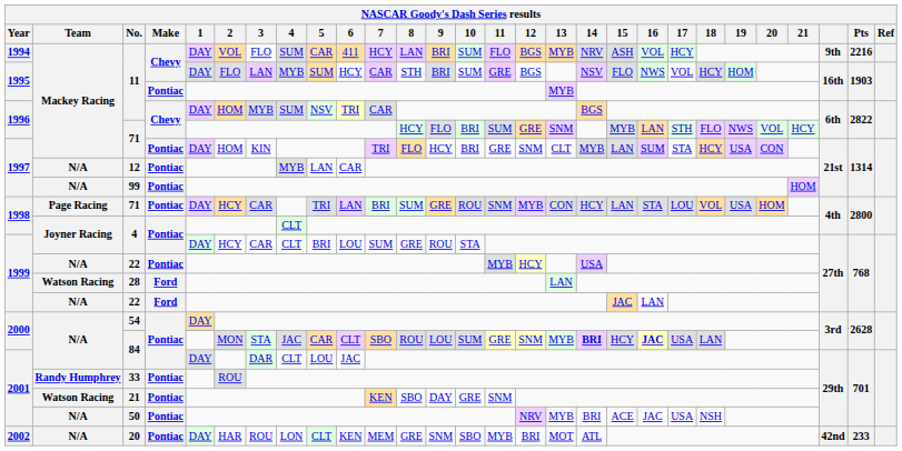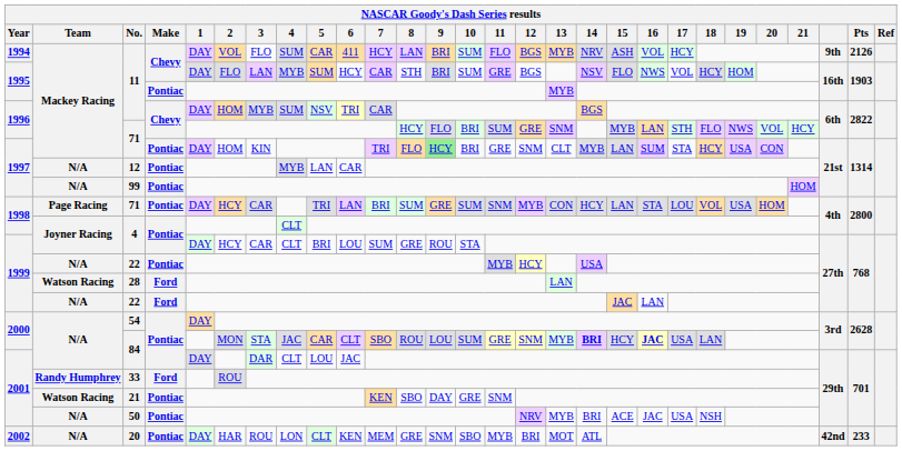 <table class="wikitable" style="text-align:center; font-size:75%">
 <tr>
 <th colspan=32><a href='#'>NASCAR Goody's Dash Series</a> results</th>
 </tr>
 <tr>
 <th>Year</th>
 <th>Team</th>
 <th>No.</th>
 <th>Make</th>
 <th>1</th>
 <th>2</th>
 <th>3</th>
 <th>4</th>
 <th>5</th>
 <th>6</th>
 <th>7</th>
 <th>8</th>
 <th>9</th>
 <th>10</th>
 <th>11</th>
 <th>12</th>
 <th>13</th>
 <th>14</th>
 <th>15</th>
 <th>16</th>
 <th>17</th>
 <th>18</th>
 <th>19</th>
 <th>20</th>
 <th>21</th>
 <th></th>
 <th>Pts</th>
 <th>Ref</th>
 </tr>
 <tr>
 <th><a href='#'>1994</a></th>
 <th rowspan=6>Mackey Racing</th>
 <th rowspan=4>11</th>
 <th rowspan=2><a href='#'>Chevy</a></th>
 <td style="background:#EFCFFF;"><a href='#'>DAY</a><br></td>
 <td style="background:#FFDF9F;"><a href='#'>VOL</a><br></td>
 <td><a href='#'>FLO</a></td>
 <td style="background:#DFDFDF;"><a href='#'>SUM</a><br></td>
 <td style="background:#FFDF9F;"><a href='#'>CAR</a><br></td>
 <td style="background:#FFDF9F;"><a href='#'>411</a><br></td>
 <td style="background:#EFCFFF;"><a href='#'>HCY</a><br></td>
 <td style="background:#EFCFFF;"><a href='#'>LAN</a><br></td>
 <td style="background:#FFDF9F;"><a href='#'>BRI</a><br></td>
 <td style="background:#DFFFDF;"><a href='#'>SUM</a><br></td>
 <td style="background:#EFCFFF;"><a href='#'>FLO</a><br></td>
 <td style="background:#FFDF9F;"><a href='#'>BGS</a><br></td>
 <td style="background:#FFDF9F;"><a href='#'>MYB</a><br></td>
 <td style="background:#DFDFDF;"><a href='#'>NRV</a><br></td>
 <td style="background:#DFDFDF;"><a href='#'>ASH</a><br></td>
 <td style="background:#DFFFDF;"><a href='#'>VOL</a><br></td>
 <td style="background:#DFFFDF;"><a href='#'>HCY</a><br></td>
 <td colspan=4></td>
 <th>9th</th>
-<th>2216</th>
+<th>2126</th>
 <th></th>
 </tr>
 <tr>
 <th rowspan=2><a href='#'>1995</a></th>
 <td style="background:#DFDFDF;"><a href='#'>DAY</a><br></td>
 <td style="background:#DFDFDF;"><a href='#'>FLO</a><br></td>
 <td style="background:#EFCFFF;"><a href='#'>LAN</a><br></td>
 <td style="background:#DFDFDF;"><a href='#'>MYB</a><br></td>
 <td style="background:#FFDF9F;"><a href='#'>SUM</a><br></td>
 <td><a href='#'>HCY</a></td>
 <td style="background:#EFCFFF;"><a href='#'>CAR</a><br></td>
 <td><a href='#'>STH</a></td>
 <td style="background:#DFDFDF;"><a href='#'>BRI</a><br></td>
 <td><a href='#'>SUM</a></td>
 <td style="background:#EFCFFF;"><a href='#'>GRE</a><br></td>
 <td><a href='#'>BGS</a></td>
 <td></td>
 <td style="background:#EFCFFF;"><a href='#'>NSV</a><br></td>
 <td style="background:#DFDFDF;"><a href='#'>FLO</a><br></td>
 <td style="background:#DFFFDF;"><a href='#'>NWS</a><br></td>
 <td><a href='#'>VOL</a></td>
 <td style="background:#DFDFDF;"><a href='#'>HCY</a><br></td>
 <td style="background:#DFFFDF;"><a href='#'>HOM</a><br></td>
 <td colspan=2></td>
 <th rowspan=2>16th</th>
 <th rowspan=2>1903</th>
 <th rowspan=2></th>
 </tr>
 <tr>
 <th><a href='#'>Pontiac</a></th>
 <td colspan=12></td>
 <td style="background:#EFCFFF;"><a href='#'>MYB</a><br></td>
 <td colspan=8></td>
 </tr>
 <tr>
 <th rowspan=2><a href='#'>1996</a></th>
 <th rowspan=2><a href='#'>Chevy</a></th>
 <td style="background:#EFCFFF;"><a href='#'>DAY</a><br></td>
 <td style="background:#FFDF9F;"><a href='#'>HOM</a><br></td>
 <td style="background:#DFDFDF;"><a href='#'>MYB</a><br></td>
 <td style="background:#DFDFDF;"><a href='#'>SUM</a><br></td>
 <td style="background:#DFFFDF;"><a href='#'>NSV</a><br></td>
 <td style="background:#FFFFBF;"><a href='#'>TRI</a><br></td>
 <td style="background:#DFDFDF;"><a href='#'>CAR</a><br></td>
 <td colspan=6></td>
 <td style="background:#FFDF9F;"><a href='#'>BGS</a><br></td>
 <td colspan=7></td>
 <th rowspan=2>6th</th>
 <th rowspan=2>2822</th>
 <th rowspan=2></th>
 </tr>
 <tr>
 <th rowspan=2>71</th>
 <td colspan=7></td>
 <td style="background:#DFFFDF;"><a href='#'>HCY</a><br></td>
 <td style="background:#DFDFDF;"><a href='#'>FLO</a><br></td>
 <td style="background:#DFFFDF;"><a href='#'>BRI</a><br></td>
 <td style="background:#DFDFDF;"><a href='#'>SUM</a><br></td>
 <td style="background:#FFDF9F;"><a href='#'>GRE</a><br></td>
 <td style="background:#EFCFFF;"><a href='#'>SNM</a><br></td>
 <td></td>
 <td style="background:#DFDFDF;"><a href='#'>MYB</a><br></td>
 <td style="background:#FFDF9F;"><a href='#'>LAN</a><br></td>
 <td style="background:#DFFFDF;"><a href='#'>STH</a><br></td>
 <td style="background:#EFCFFF;"><a href='#'>FLO</a><br></td>
 <td style="background:#EFCFFF;"><a href='#'>NWS</a><br></td>
 <td style="background:#DFFFDF;"><a href='#'>VOL</a><br></td>
 <td style="background:#DFFFDF;"><a href='#'>HCY</a><br></td>
 </tr>
 <tr>
 <th rowspan=3><a href='#'>1997</a></th>
 <th><a href='#'>Pontiac</a></th>
 <td style="background:#EFCFFF;"><a href='#'>DAY</a><br></td>
 <td><a href='#'>HOM</a></td>
 <td><a href='#'>KIN</a></td>
 <td colspan=3></td>
 <td style="background:#EFCFFF;"><a href='#'>TRI</a><br></td>
 <td style="background:#FFDF9F;"><a href='#'>FLO</a><br></td>
-<td><a href='#'>HCY</a></td>
+<td style="background: lightgreen;"><a href='#'>HCY</a></td>
 <td><a href='#'>BRI</a></td>
 <td><a href='#'>GRE</a></td>
 <td><a href='#'>SNM</a></td>
 <td><a href='#'>CLT</a></td>
 <td style="background:#DFDFDF;"><a href='#'>MYB</a><br></td>
 <td style="background:#DFDFDF;"><a href='#'>LAN</a><br></td>
 <td style="background:#EFCFFF;"><a href='#'>SUM</a><br></td>
 <td><a href='#'>STA</a></td>
 <td style="background:#FFDF9F;"><a href='#'>HCY</a><br></td>
 <td style="background:#EFCFFF;"><a href='#'>USA</a><br></td>
 <td style="background:#EFCFFF;"><a href='#'>CON</a><br></td>
 <td></td>
 <th rowspan=3>21st</th>
 <th rowspan=3>1314</th>
 <th rowspan=3></th>
 </tr>
 <tr>
 <th>N/A</th>
 <th>12</th>
 <th><a href='#'>Pontiac</a></th>
 <td colspan=3></td>
 <td style="background:#DFDFDF;"><a href='#'>MYB</a><br></td>
 <td><a href='#'>LAN</a></td>
 <td><a href='#'>CAR</a></td>
 <td colspan=15></td>
 </tr>
 <tr>
 <th>N/A</th>
 <th>99</th>
 <th><a href='#'>Pontiac</a></th>
 <td colspan=20></td>
 <td style="background:#EFCFFF;"><a href='#'>HOM</a><br></td>
 </tr>
 <tr>
 <th rowspan=2><a href='#'>1998</a></th>
 <th>Page Racing</th>
 <th>71</th>
 <th><a href='#'>Pontiac</a></th>
 <td style="background:#EFCFFF;"><a href='#'>DAY</a><br></td>
 <td style="background:#FFDF9F;"><a href='#'>HCY</a><br></td>
 <td style="background:#DFDFDF;"><a href='#'>CAR</a><br></td>
 <td></td>
 <td style="background:#DFDFDF;"><a href='#'>TRI</a><br></td>
 <td style="background:#EFCFFF;"><a href='#'>LAN</a><br></td>
 <td style="background:#DFFFDF;"><a href='#'>BRI</a><br></td>
 <td style="background:#DFFFDF;"><a href='#'>SUM</a><br></td>
 <td style="background:#FFDF9F;"><a href='#'>GRE</a><br></td>
-<td style="background:#DFDFDF;"><a href='#'>ROU</a><br></td>
+<td style="background:#DFDFDF;"><a href='#'>SUM</a><br></td>
 <td style="background:#DFDFDF;"><a href='#'>SNM</a><br></td>
 <td style="background:#EFCFFF;"><a href='#'>MYB</a><br></td>
 <td style="background:#DFDFDF;"><a href='#'>CON</a><br></td>
 <td style="background:#DFDFDF;"><a href='#'>HCY</a><br></td>
 <td style="background:#DFDFDF;"><a href='#'>LAN</a><br></td>
 <td style="background:#DFDFDF;"><a href='#'>STA</a><br></td>
 <td style="background:#DFDFDF;"><a href='#'>LOU</a><br></td>
 <td style="background:#FFDF9F;"><a href='#'>VOL</a><br></td>
 <td style="background:#DFDFDF;"><a href='#'>USA</a><br></td>
 <td style="background:#FFDF9F;"><a href='#'>HOM</a><br></td>
 <td></td>
 <th rowspan=2>4th</th>
 <th rowspan=2>2800</th>
 <th rowspan=2></th>
 </tr>
 <tr>
 <th rowspan=2>Joyner Racing</th>
 <th rowspan=2>4</th>
 <th rowspan=2><a href='#'>Pontiac</a></th>
 <td colspan=3></td>
 <td style="background:#DFFFDF;"><a href='#'>CLT</a><br></td>
 <td colspan=17></td>
 </tr>
 <tr>
 <th rowspan=4><a href='#'>1999</a></th>
 <td style="background:#DFFFDF;"><a href='#'>DAY</a><br></td>
 <td><a href='#'>HCY</a></td>
 <td><a href='#'>CAR</a></td>
 <td><a href='#'>CLT</a></td>
 <td><a href='#'>BRI</a></td>
 <td><a href='#'>LOU</a></td>
 <td><a href='#'>SUM</a></td>
 <td><a href='#'>GRE</a></td>
 <td><a href='#'>ROU</a></td>
 <td><a href='#'>STA</a></td>
 <td colspan=11></td>
 <th rowspan=4>27th</th>
 <th rowspan=4>768</th>
 <th rowspan=4></th>
 </tr>
 <tr>
 <th>N/A</th>
 <th>22</th>
 <th><a href='#'>Pontiac</a></th>
 <td colspan=10></td>
 <td style="background:#DFDFDF;"><a href='#'>MYB</a><br></td>
 <td style="background:#FFFFBF;"><a href='#'>HCY</a><br></td>
 <td></td>
 <td style="background:#EFCFFF;"><a href='#'>USA</a><br></td>
 <td colspan=7></td>
 </tr>
 <tr>
 <th>Watson Racing</th>
 <th>28</th>
 <th><a href='#'>Ford</a></th>
 <td colspan=12></td>
 <td style="background:#DFFFDF;"><a href='#'>LAN</a><br></td>
 <td colspan=8></td>
 </tr>
 <tr>
 <th>N/A</th>
 <th>22</th>
 <th><a href='#'>Ford</a></th>
 <td colspan=14></td>
 <td style="background:#FFDF9F;"><a href='#'>JAC</a><br></td>
 <td><a href='#'>LAN</a></td>
 <td colspan=5></td>
 </tr>
 <tr>
 <th rowspan=2><a href='#'>2000</a></th>
 <th rowspan=3>N/A</th>
 <th>54</th>
 <th rowspan=3><a href='#'>Pontiac</a></th>
 <td style="background:#FFDF9F;"><a href='#'>DAY</a><br></td>
 <td colspan=20></td>
 <th rowspan=2>3rd</th>
 <th rowspan=2>2628</th>
 <th rowspan=2></th>
 </tr>
 <tr>
 <th rowspan=2>84</th>
 <td></td>
 <td style="background:#DFDFDF;"><a href='#'>MON</a><br></td>
 <td style="background:#DFFFDF;"><a href='#'>STA</a><br></td>
 <td style="background:#DFDFDF;"><a href='#'>JAC</a><br></td>
 <td style="background:#FFDF9F;"><a href='#'>CAR</a><br></td>
 <td style="background:#EFCFFF;"><a href='#'>CLT</a><br></td>
 <td style="background:#FFDF9F;"><a href='#'>SBO</a><br></td>
 <td style="background:#DFDFDF;"><a href='#'>ROU</a><br></td>
 <td style="background:#DFDFDF;"><a href='#'>LOU</a><br></td>
 <td style="background:#DFDFDF;"><a href='#'>SUM</a><br></td>
 <td style="background:#FFFFBF;"><a href='#'>GRE</a><br></td>
 <td style="background:#FFFFBF;"><a href='#'>SNM</a><br></td>
 <td style="background:#DFFFDF;"><a href='#'>MYB</a><br></td>
 <td style="background:#EFCFFF;"><strong><a href='#'>BRI</a></strong><br></td>
 <td style="background:#DFDFDF;"><a href='#'>HCY</a><br></td>
 <td style="background:#FFFFBF;"><strong><a href='#'>JAC</a></strong><br></td>
 <td style="background:#DFDFDF;"><a href='#'>USA</a><br></td>
 <td style="background:#DFDFDF;"><a href='#'>LAN</a><br></td>
 <td colspan=3></td>
 </tr>
 <tr>
 <th rowspan=4><a href='#'>2001</a></th>
 <td style="background:#DFDFDF;"><a href='#'>DAY</a><br></td>
 <td></td>
 <td style="background:#DFFFDF;"><a href='#'>DAR</a><br></td>
 <td><a href='#'>CLT</a></td>
 <td><a href='#'>LOU</a></td>
 <td><a href='#'>JAC</a></td>
 <td colspan=15></td>
 <th rowspan=4>29th</th>
 <th rowspan=4>701</th>
 <th rowspan=4></th>
 </tr>
 <tr>
 <th><a href='#'>Randy Humphrey</a></th>
 <th>33</th>
-<th><a href='#'>Pontiac</a></th>
+<th><a href='#'>Ford</a></th>
 <td></td>
 <td style="background:#DFDFDF;"><a href='#'>ROU</a><br></td>
 <td colspan=19></td>
 </tr>
 <tr>
 <th>Watson Racing</th>
 <th>21</th>
 <th><a href='#'>Pontiac</a></th>
 <td colspan=6></td>
 <td style="background:#FFDF9F;"><a href='#'>KEN</a><br></td>
 <td><a href='#'>SBO</a></td>
 <td><a href='#'>DAY</a></td>
 <td><a href='#'>GRE</a></td>
 <td><a href='#'>SNM</a></td>
 <td colspan=10></td>
 </tr>
 <tr>
 <th>N/A</th>
 <th>50</th>
 <th><a href='#'>Pontiac</a></th>
 <td colspan=11></td>
 <td style="background:#EFCFFF;"><a href='#'>NRV</a><br></td>
 <td><a href='#'>MYB</a></td>
 <td><a href='#'>BRI</a></td>
 <td><a href='#'>ACE</a></td>
 <td><a href='#'>JAC</a></td>
 <td><a href='#'>USA</a></td>
 <td><a href='#'>NSH</a></td>
 <td colspan=3></td>
 </tr>
 <tr>
 <th><a href='#'>2002</a></th>
 <th>N/A</th>
 <th>20</th>
 <th><a href='#'>Pontiac</a></th>
 <td style="background:#DFFFDF;"><a href='#'>DAY</a><br></td>
 <td><a href='#'>HAR</a></td>
 <td><a href='#'>ROU</a></td>
 <td><a href='#'>LON</a></td>
 <td style="background:#DFFFDF;"><a href='#'>CLT</a><br></td>
 <td><a href='#'>KEN</a></td>
 <td><a href='#'>MEM</a></td>
 <td><a href='#'>GRE</a></td>
 <td><a href='#'>SNM</a></td>
 <td><a href='#'>SBO</a></td>
 <td><a href='#'>MYB</a></td>
 <td><a href='#'>BRI</a></td>
 <td><a href='#'>MOT</a></td>
 <td><a href='#'>ATL</a></td>
 <td colspan=7></td>
 <th>42nd</th>
 <th>233</th>
 <th></th>
 </tr>
 </table>
